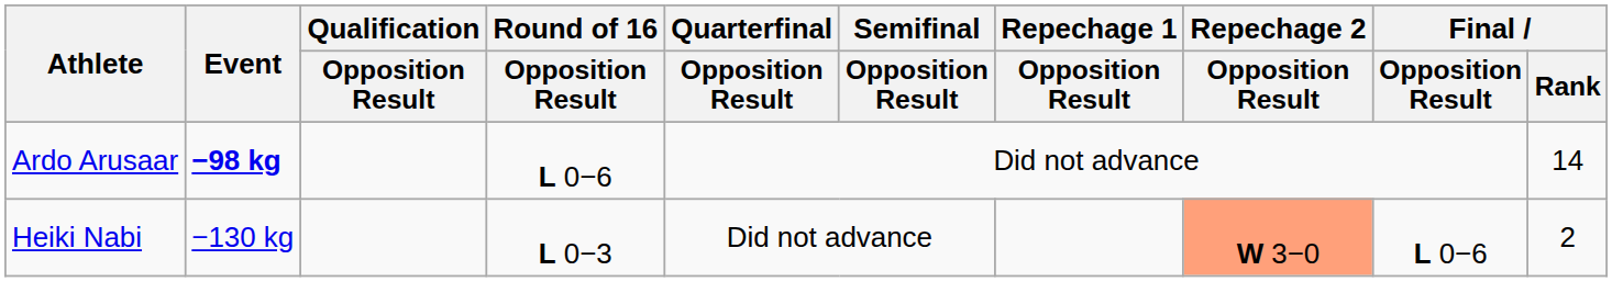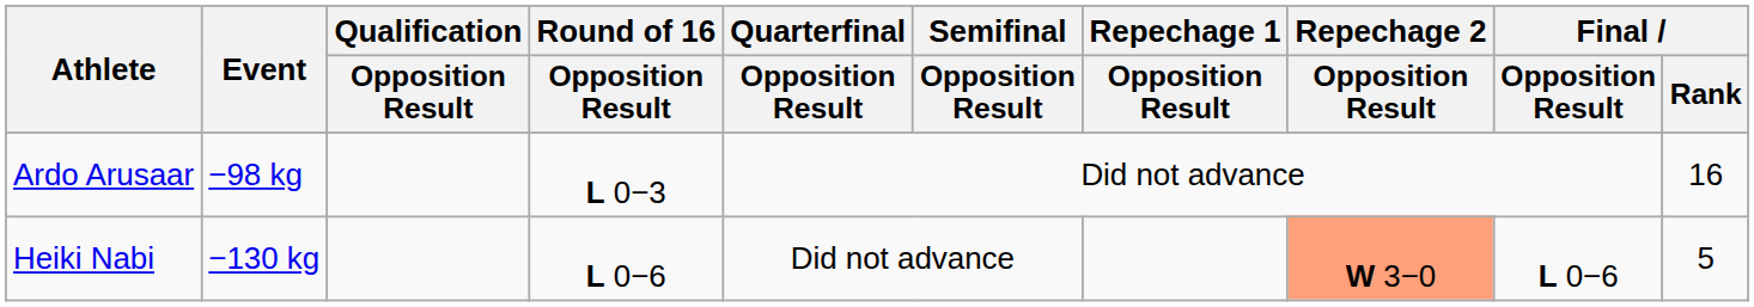 <table class="wikitable" style="font-size:90%">
 <tr>
 <th rowspan=2>Athlete</th>
 <th rowspan=2>Event</th>
 <th>Qualification</th>
 <th>Round of 16</th>
 <th>Quarterfinal</th>
 <th>Semifinal</th>
 <th>Repechage 1</th>
 <th>Repechage 2</th>
 <th colspan=2>Final / </th>
 </tr>
 <tr style="font-size: 95%">
 <th>Opposition<br>Result</th>
 <th>Opposition<br>Result</th>
 <th>Opposition<br>Result</th>
 <th>Opposition<br>Result</th>
 <th>Opposition<br>Result</th>
 <th>Opposition<br>Result</th>
 <th>Opposition<br>Result</th>
 <th>Rank</th>
 </tr>
 <tr align=center>
 <td align=left><a href='#'>Ardo Arusaar</a></td>
-<td align=left><strong><a href='#'>−98 kg</a></strong></td>
+<td align=left><a href='#'>−98 kg</a></td>
 <td></td>
-<td><br><strong>L</strong> 0−6</td>
+<td><br><strong>L</strong> 0−3</td>
 <td colspan=5>Did not advance</td>
-<td>14</td>
+<td>16</td>
 </tr>
 <tr align=center>
 <td align=left><a href='#'>Heiki Nabi</a></td>
 <td align=left><a href='#'>−130 kg</a></td>
 <td></td>
-<td><br><strong>L</strong> 0−3</td>
+<td><br><strong>L</strong> 0−6</td>
 <td colspan=2>Did not advance</td>
 <td></td>
 <td style="background: lightsalmon;"><br><strong>W</strong> 3−0</td>
 <td><br><strong>L</strong> 0−6</td>
-<td>2</td>
+<td>5</td>
 </tr>
 </table>
